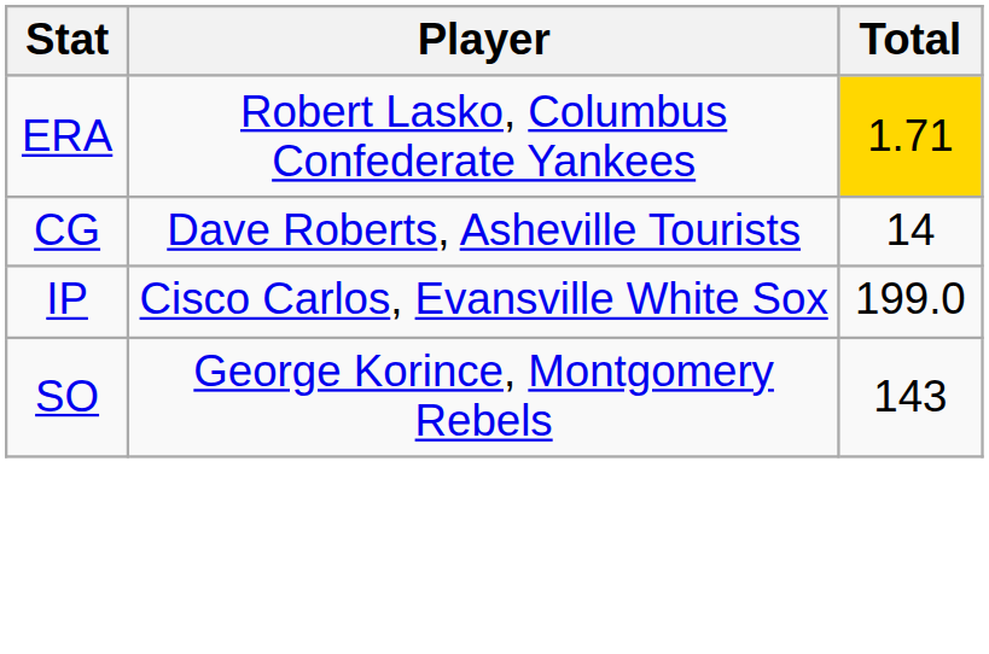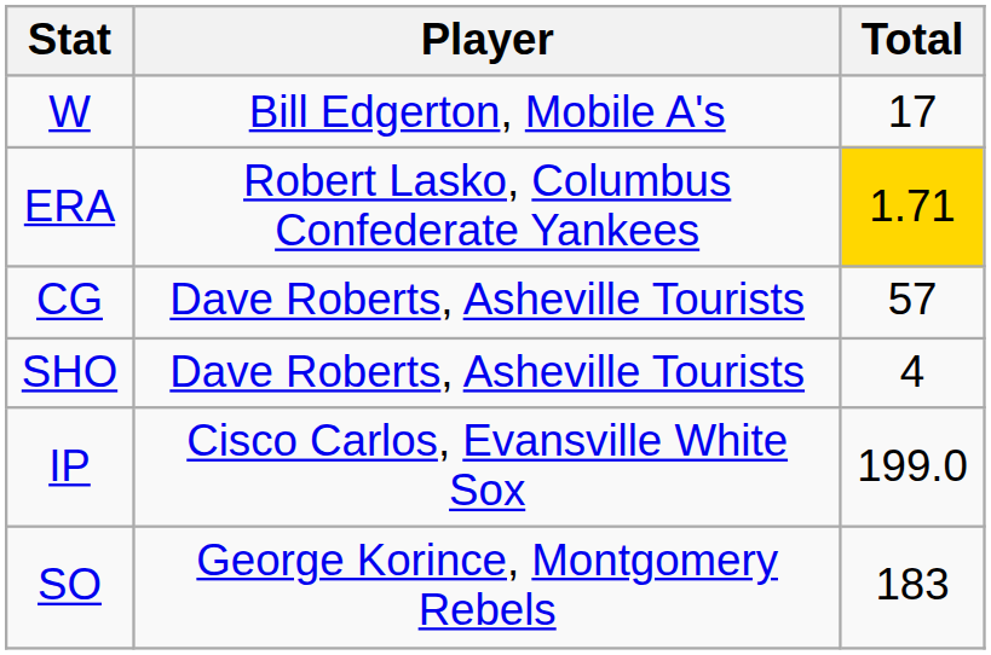 <table class="wikitable" width="40%" style="text-align:center;">
 <tr>
 <th width="5%">Stat</th>
 <th width="60%">Player</th>
 <th width="5%">Total</th>
+</tr>
+<tr>
+<td><a href='#'>W</a></td>
+<td><a href='#'>Bill Edgerton</a>, <a href='#'>Mobile A's</a></td>
+<td>17</td>
 </tr>
 <tr>
 <td><a href='#'>ERA</a></td>
 <td><a href='#'>Robert Lasko</a>, <a href='#'>Columbus Confederate Yankees</a></td>
 <td style="background: gold;">1.71</td>
 </tr>
 <tr>
 <td><a href='#'>CG</a></td>
 <td><a href='#'>Dave Roberts</a>, <a href='#'>Asheville Tourists</a></td>
-<td>14</td>
+<td>57</td>
+</tr>
+<tr>
+<td><a href='#'>SHO</a></td>
+<td><a href='#'>Dave Roberts</a>, <a href='#'>Asheville Tourists</a></td>
+<td>4</td>
 </tr>
 <tr>
 <td><a href='#'>IP</a></td>
 <td><a href='#'>Cisco Carlos</a>, <a href='#'>Evansville White Sox</a></td>
 <td>199.0</td>
 </tr>
 <tr>
 <td><a href='#'>SO</a></td>
 <td><a href='#'>George Korince</a>, <a href='#'>Montgomery Rebels</a></td>
-<td>143</td>
+<td>183</td>
 </tr>
 </table>
